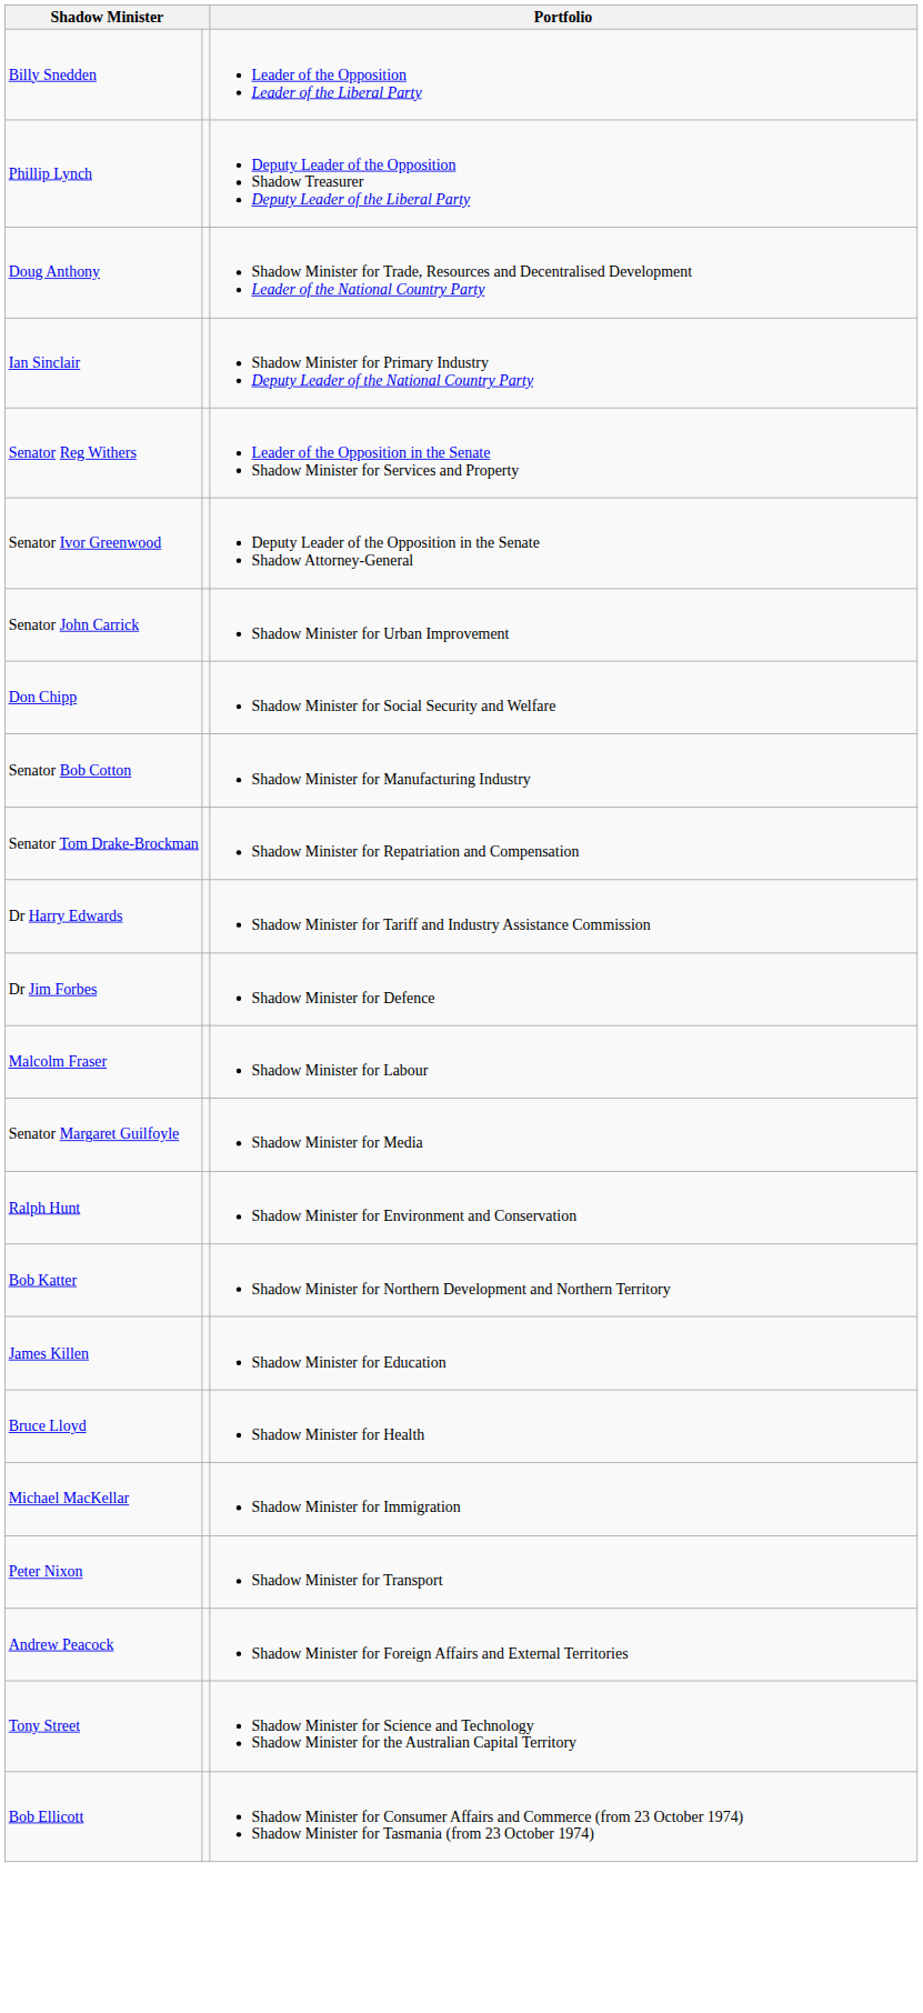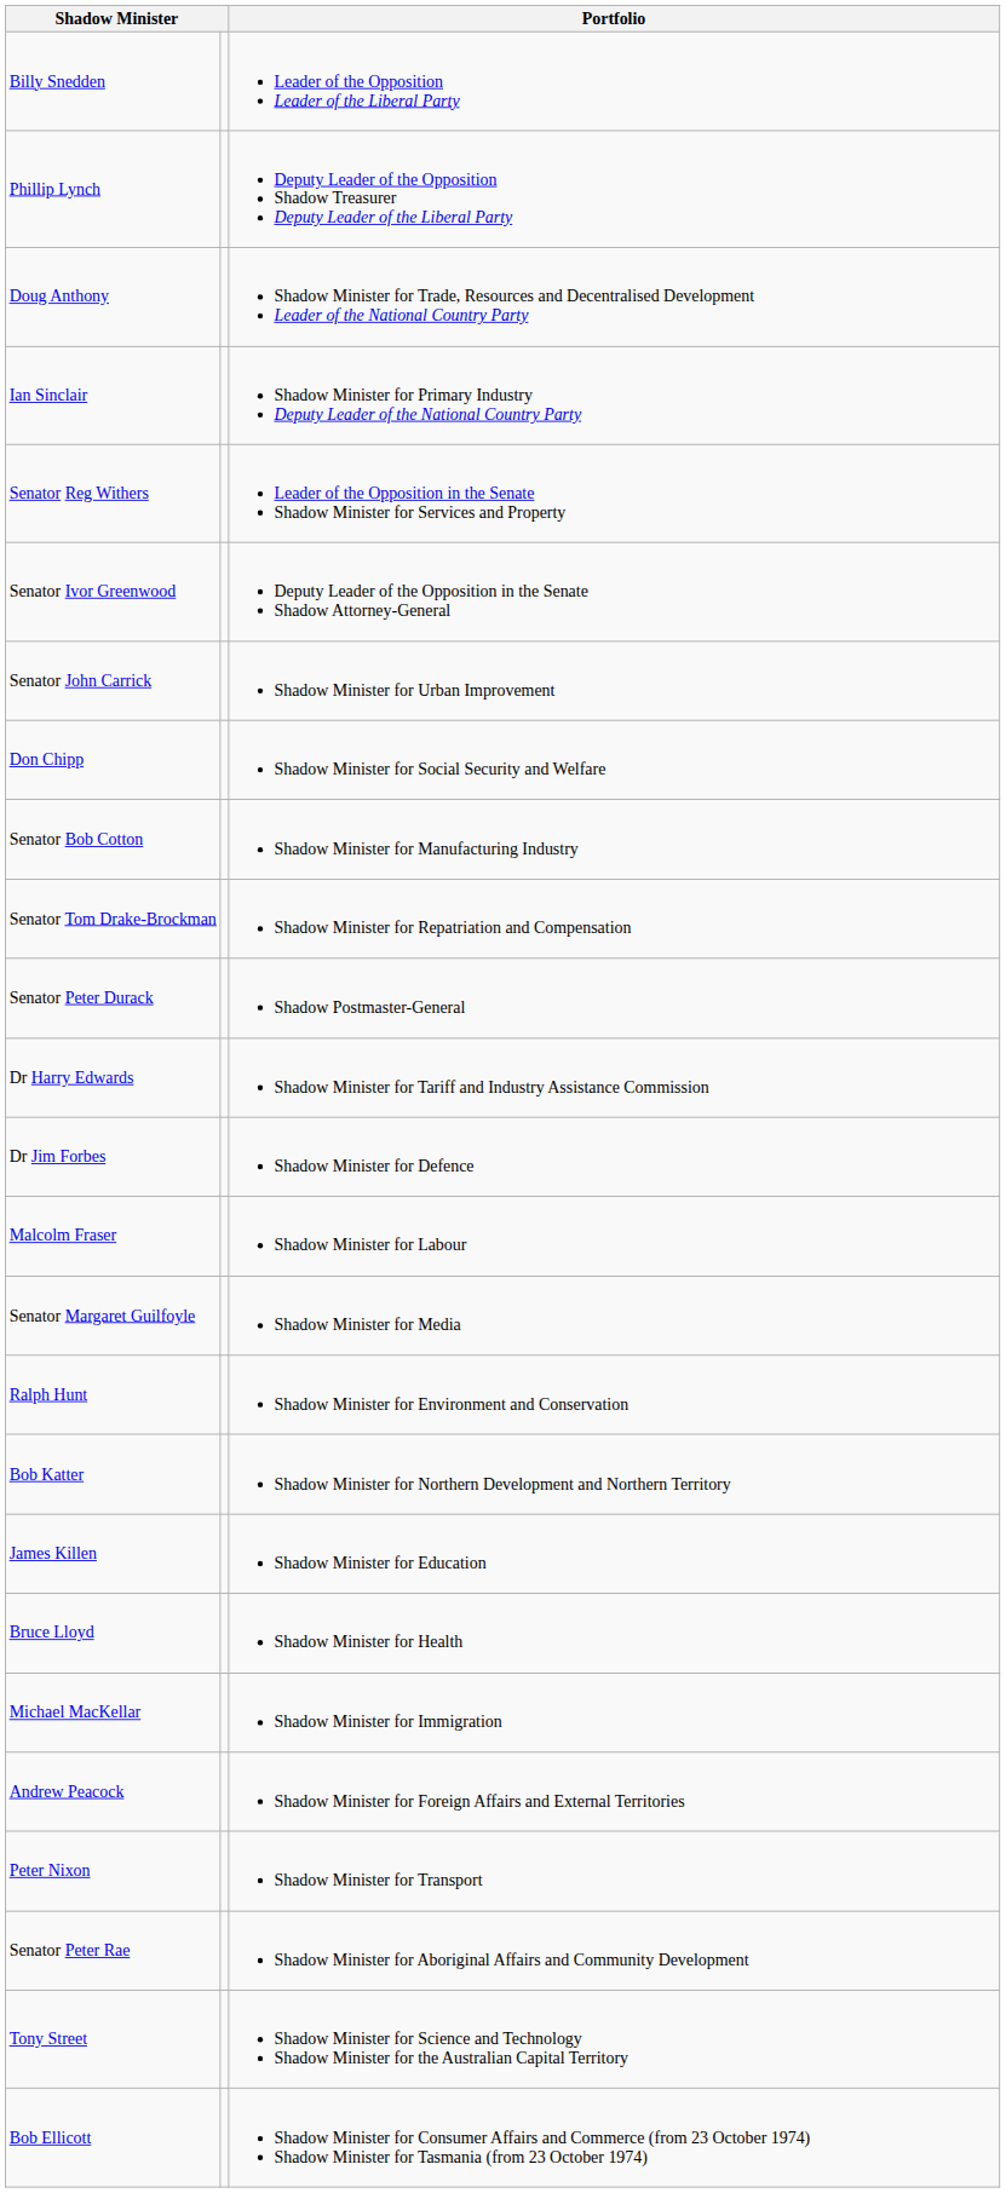 <table class="wikitable">
 <tr>
 <th width=80 colspan="2">Shadow Minister</th>
 <th width=725>Portfolio</th>
 </tr>
 <tr>
 <td><a href='#'>Billy Snedden</a> </td>
 <td></td>
 <td><br><ul><li><a href='#'>Leader of the Opposition</a></li><li><a href='#'><em>Leader of the Liberal Party</em></a></li></ul></td>
 </tr>
 <tr>
 <td><a href='#'>Phillip Lynch</a> </td>
 <td></td>
 <td><br><ul><li><a href='#'>Deputy Leader of the Opposition</a></li><li>Shadow Treasurer</li><li><a href='#'><em>Deputy Leader of the Liberal Party</em></a></li></ul></td>
 </tr>
 <tr>
 <td><a href='#'>Doug Anthony</a> </td>
 <td></td>
 <td><br><ul><li>Shadow Minister for Trade, Resources and Decentralised Development</li><li><a href='#'><em>Leader of the National Country Party</em></a></li></ul></td>
 </tr>
 <tr>
 <td><a href='#'>Ian Sinclair</a> </td>
 <td></td>
 <td><br><ul><li>Shadow Minister for Primary Industry</li><li><a href='#'><em>Deputy Leader of the National Country Party</em></a></li></ul></td>
 </tr>
 <tr>
 <td><a href='#'>Senator</a> <a href='#'>Reg Withers</a></td>
 <td></td>
 <td><br><ul><li><a href='#'>Leader of the Opposition in the Senate</a></li><li>Shadow Minister for Services and Property</li></ul></td>
 </tr>
 <tr>
 <td>Senator <a href='#'>Ivor Greenwood</a> </td>
 <td></td>
 <td><br><ul><li>Deputy Leader of the Opposition in the Senate</li><li>Shadow Attorney-General</li></ul></td>
 </tr>
 <tr>
 <td>Senator <a href='#'>John Carrick</a></td>
 <td></td>
 <td><br><ul><li>Shadow Minister for Urban Improvement</li></ul></td>
 </tr>
 <tr>
 <td><a href='#'>Don Chipp</a> </td>
 <td></td>
 <td><br><ul><li>Shadow Minister for Social Security and Welfare</li></ul></td>
 </tr>
 <tr>
 <td>Senator <a href='#'>Bob Cotton</a></td>
 <td></td>
 <td><br><ul><li>Shadow Minister for Manufacturing Industry</li></ul></td>
 </tr>
 <tr>
 <td>Senator <a href='#'>Tom Drake-Brockman</a></td>
 <td></td>
 <td><br><ul><li>Shadow Minister for Repatriation and Compensation</li></ul></td>
 </tr>
 <tr>
+<td>Senator <a href='#'>Peter Durack</a></td>
+<td></td>
+<td><br><ul><li>Shadow Postmaster-General</li></ul></td>
+</tr>
+<tr>
 <td>Dr <a href='#'>Harry Edwards</a> </td>
 <td></td>
 <td><br><ul><li>Shadow Minister for Tariff and Industry Assistance Commission</li></ul></td>
 </tr>
 <tr>
 <td>Dr <a href='#'>Jim Forbes</a> </td>
 <td></td>
 <td><br><ul><li>Shadow Minister for Defence</li></ul></td>
 </tr>
 <tr>
 <td><a href='#'>Malcolm Fraser</a> </td>
 <td></td>
 <td><br><ul><li>Shadow Minister for Labour</li></ul></td>
 </tr>
 <tr>
 <td>Senator <a href='#'>Margaret Guilfoyle</a></td>
 <td></td>
 <td><br><ul><li>Shadow Minister for Media</li></ul></td>
 </tr>
 <tr>
 <td><a href='#'>Ralph Hunt</a> </td>
 <td></td>
 <td><br><ul><li>Shadow Minister for Environment and Conservation</li></ul></td>
 </tr>
 <tr>
 <td><a href='#'>Bob Katter</a> </td>
 <td></td>
 <td><br><ul><li>Shadow Minister for Northern Development and Northern Territory</li></ul></td>
 </tr>
 <tr>
 <td><a href='#'>James Killen</a> </td>
 <td></td>
 <td><br><ul><li>Shadow Minister for Education</li></ul></td>
 </tr>
 <tr>
 <td><a href='#'>Bruce Lloyd</a> </td>
 <td></td>
 <td><br><ul><li>Shadow Minister for Health</li></ul></td>
 </tr>
 <tr>
 <td><a href='#'>Michael MacKellar</a> </td>
 <td></td>
 <td><br><ul><li>Shadow Minister for Immigration</li></ul></td>
 </tr>
 <tr>
+<td><a href='#'>Andrew Peacock</a> </td>
+<td></td>
+<td><br><ul><li>Shadow Minister for Foreign Affairs and External Territories</li></ul></td>
+</tr>
+<tr>
 <td><a href='#'>Peter Nixon</a> </td>
 <td></td>
 <td><br><ul><li>Shadow Minister for Transport</li></ul></td>
 </tr>
 <tr>
-<td><a href='#'>Andrew Peacock</a> </td>
+<td>Senator <a href='#'>Peter Rae</a></td>
 <td></td>
-<td><br><ul><li>Shadow Minister for Foreign Affairs and External Territories</li></ul></td>
+<td><br><ul><li>Shadow Minister for Aboriginal Affairs and Community Development</li></ul></td>
 </tr>
 <tr>
 <td><a href='#'>Tony Street</a> </td>
 <td></td>
 <td><br><ul><li>Shadow Minister for Science and Technology</li><li>Shadow Minister for the Australian Capital Territory</li></ul></td>
 </tr>
 <tr>
 <td><a href='#'>Bob Ellicott</a>  </td>
 <td></td>
 <td><br><ul><li>Shadow Minister for Consumer Affairs and Commerce (from 23 October 1974)</li><li>Shadow Minister for Tasmania (from 23 October 1974)</li></ul></td>
 </tr>
 </table>
